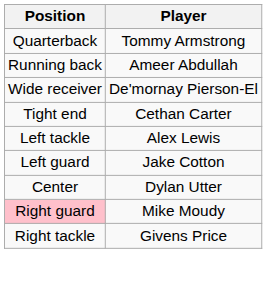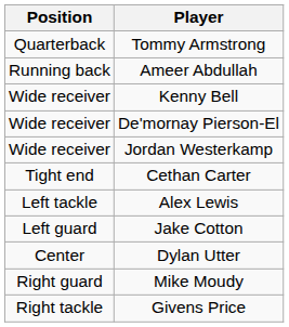 <table class="wikitable" style="text-align: center;">
 <tr>
 <th>Position</th>
 <th>Player</th>
 </tr>
 <tr>
 <td>Quarterback</td>
 <td>Tommy Armstrong</td>
 </tr>
 <tr>
 <td>Running back</td>
 <td>Ameer Abdullah</td>
 </tr>
 <tr>
 <td>Wide receiver</td>
+<td>Kenny Bell</td>
+</tr>
+<tr>
+<td>Wide receiver</td>
 <td>De'mornay Pierson-El</td>
+</tr>
+<tr>
+<td>Wide receiver</td>
+<td>Jordan Westerkamp</td>
 </tr>
 <tr>
 <td>Tight end</td>
 <td>Cethan Carter</td>
 </tr>
 <tr>
 <td>Left tackle</td>
 <td>Alex Lewis</td>
 </tr>
 <tr>
 <td>Left guard</td>
 <td>Jake Cotton</td>
 </tr>
 <tr>
 <td>Center</td>
 <td>Dylan Utter</td>
 </tr>
 <tr>
-<td style="background: pink;">Right guard</td>
+<td>Right guard</td>
 <td>Mike Moudy</td>
 </tr>
 <tr>
 <td>Right tackle</td>
 <td>Givens Price</td>
 </tr>
 </table>
